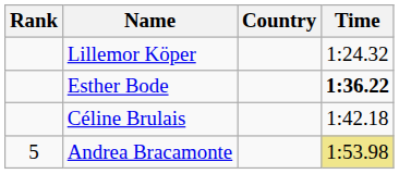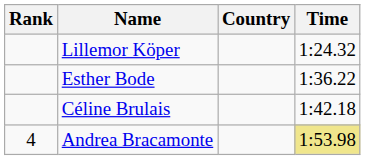 <table class="wikitable" style="text-align:center">
 <tr>
 <th>Rank</th>
 <th>Name</th>
 <th>Country</th>
 <th>Time</th>
 </tr>
 <tr>
 <td></td>
 <td align="left"><a href='#'>Lillemor Köper</a></td>
 <td align="left"></td>
 <td>1:24.32</td>
 </tr>
 <tr>
 <td></td>
 <td align="left"><a href='#'>Esther Bode</a></td>
 <td align="left"></td>
-<td><strong>1:36.22</strong></td>
+<td>1:36.22</td>
 </tr>
 <tr>
 <td></td>
 <td align="left"><a href='#'>Céline Brulais</a></td>
 <td align="left"></td>
 <td>1:42.18</td>
 </tr>
 <tr>
-<td>5</td>
+<td>4</td>
 <td align="left"><a href='#'>Andrea Bracamonte</a></td>
 <td align="left"></td>
 <td style="background: khaki;">1:53.98</td>
 </tr>
 </table>
